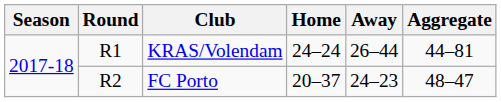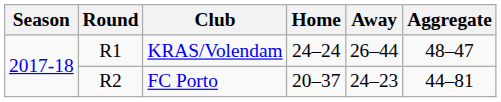 <table class="wikitable" style="text-align: left;">
 <tr>
 <th>Season</th>
 <th>Round</th>
 <th>Club</th>
 <th>Home</th>
 <th>Away</th>
 <th>Aggregate</th>
 </tr>
 <tr>
 <td rowspan=2><a href='#'>2017-18</a></td>
 <td align=center>R1</td>
 <td> <a href='#'>KRAS/Volendam</a></td>
 <td align=center>24–24</td>
 <td align=center>26–44</td>
-<td align=center>44–81</td>
+<td align=center>48–47</td>
 </tr>
 <tr>
 <td align=center>R2</td>
 <td> <a href='#'>FC Porto</a></td>
 <td align=center>20–37</td>
 <td align=center>24–23</td>
-<td align=center>48–47</td>
+<td align=center>44–81</td>
 </tr>
 </table>
